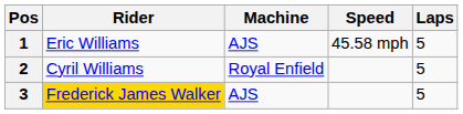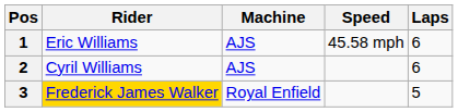 <table class="wikitable">
 <tr>
 <th>Pos</th>
 <th>Rider</th>
 <th>Machine</th>
 <th>Speed</th>
 <th>Laps</th>
 </tr>
 <tr>
 <th>1</th>
 <td><a href='#'>Eric Williams</a></td>
 <td><a href='#'>AJS</a></td>
 <td>45.58 mph</td>
-<td>5</td>
+<td>6</td>
 </tr>
 <tr>
 <th>2</th>
 <td><a href='#'>Cyril Williams</a></td>
+<td><a href='#'>AJS</a></td>
+<td></td>
+<td>6</td>
+</tr>
+<tr>
+<th>3</th>
+<td style="background: gold;"><a href='#'>Frederick James Walker</a></td>
 <td><a href='#'>Royal Enfield</a></td>
 <td></td>
 <td>5</td>
 </tr>
-<tr>
-<th>3</th>
-<td style="background: gold;"><a href='#'>Frederick James Walker</a></td>
-<td><a href='#'>AJS</a></td>
-<td></td>
-<td>5</td>
-</tr>
 </table>
